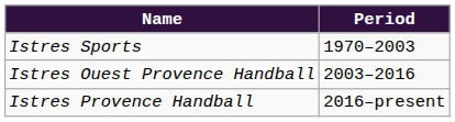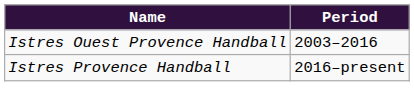 <table class="wikitable" style="text-align: left">
 <tr>
 <th style="color:white; background:#30103E">Name</th>
 <th style="color:white; background:#30103E">Period</th>
-</tr>
-<tr>
-<td align=left><em>Istres Sports</em></td>
-<td>1970–2003</td>
 </tr>
 <tr>
 <td align=left><em>Istres Ouest Provence Handball</em></td>
 <td>2003–2016</td>
 </tr>
 <tr>
 <td align=left><em>Istres Provence Handball</em></td>
 <td>2016–present</td>
 </tr>
 </table>
